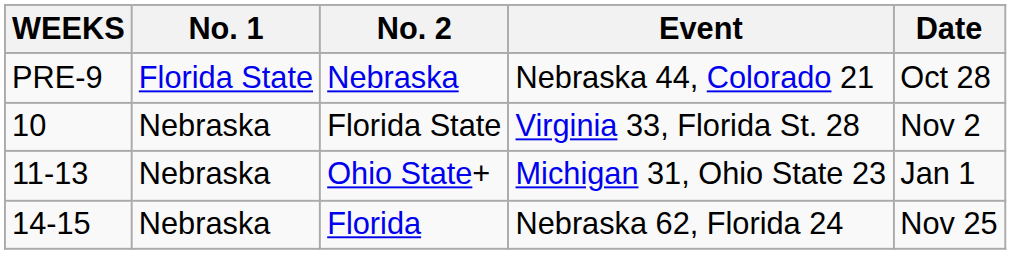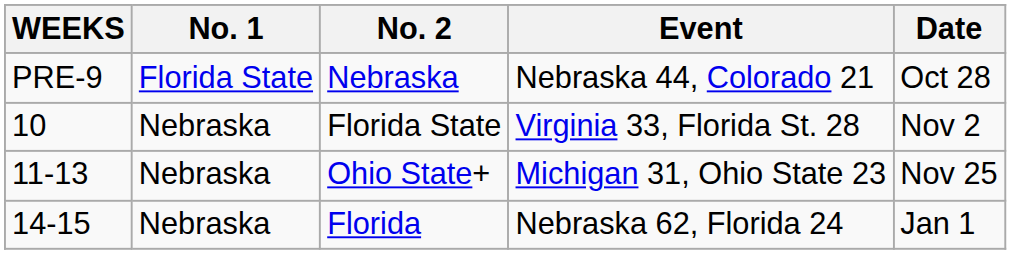 <table class="wikitable">
 <tr>
 <th>WEEKS</th>
 <th>No. 1</th>
 <th>No. 2</th>
 <th>Event</th>
 <th>Date</th>
 </tr>
 <tr>
 <td>PRE-9</td>
 <td><a href='#'>Florida State</a></td>
 <td><a href='#'>Nebraska</a></td>
 <td>Nebraska 44, <a href='#'>Colorado</a> 21</td>
 <td>Oct 28</td>
 </tr>
 <tr>
 <td>10</td>
 <td>Nebraska</td>
 <td>Florida State</td>
 <td><a href='#'>Virginia</a> 33, Florida St. 28</td>
 <td>Nov  2</td>
 </tr>
 <tr>
 <td>11-13</td>
 <td>Nebraska</td>
 <td><a href='#'>Ohio State</a>+</td>
 <td><a href='#'>Michigan</a> 31, Ohio State 23</td>
-<td>Jan 1</td>
+<td>Nov 25</td>
 </tr>
 <tr>
 <td>14-15</td>
 <td>Nebraska</td>
 <td><a href='#'>Florida</a></td>
 <td>Nebraska 62, Florida 24</td>
-<td>Nov 25</td>
+<td>Jan 1</td>
 </tr>
 </table>
